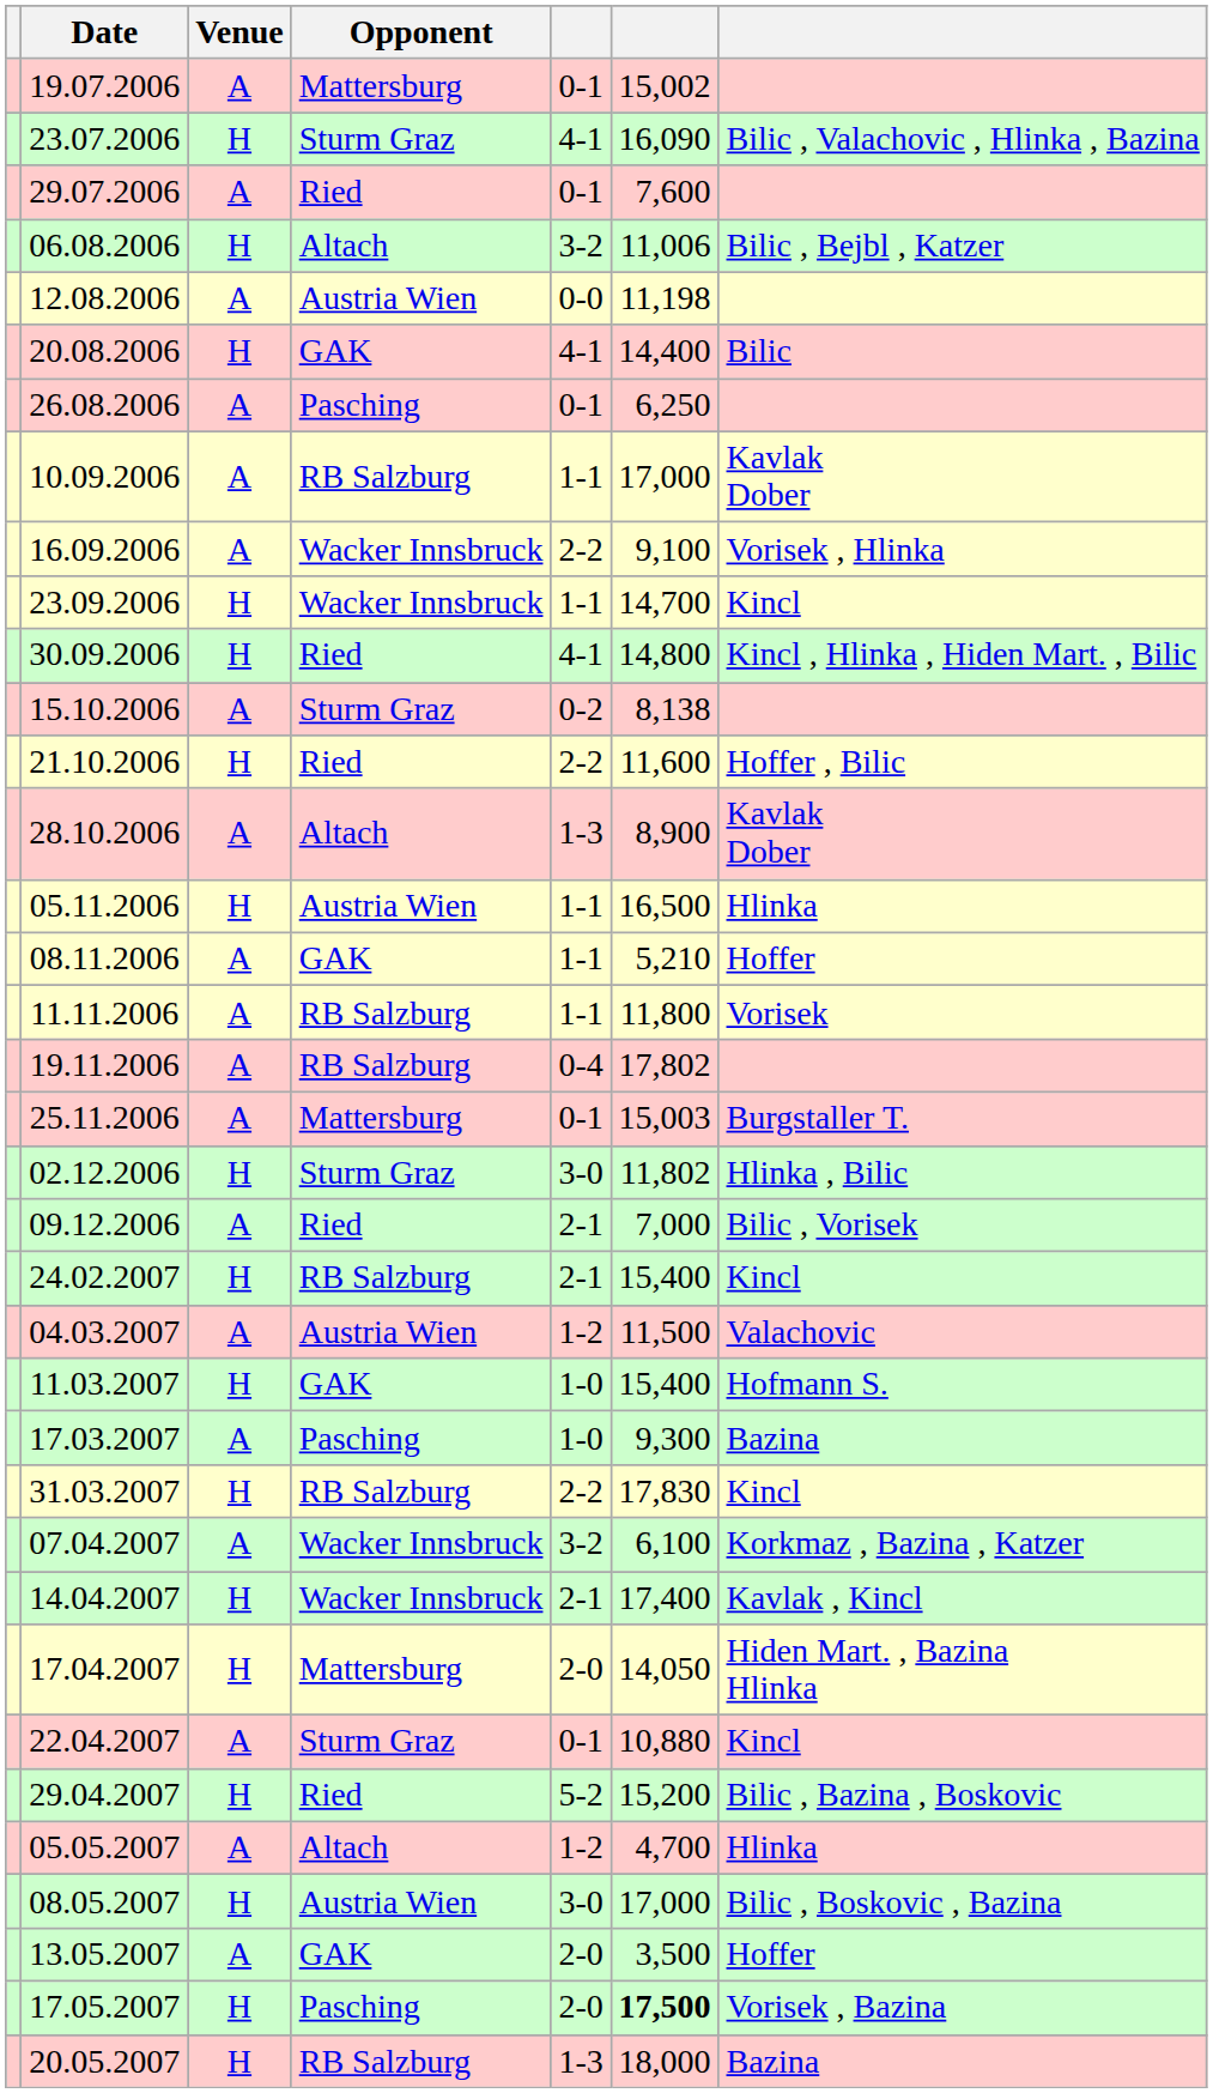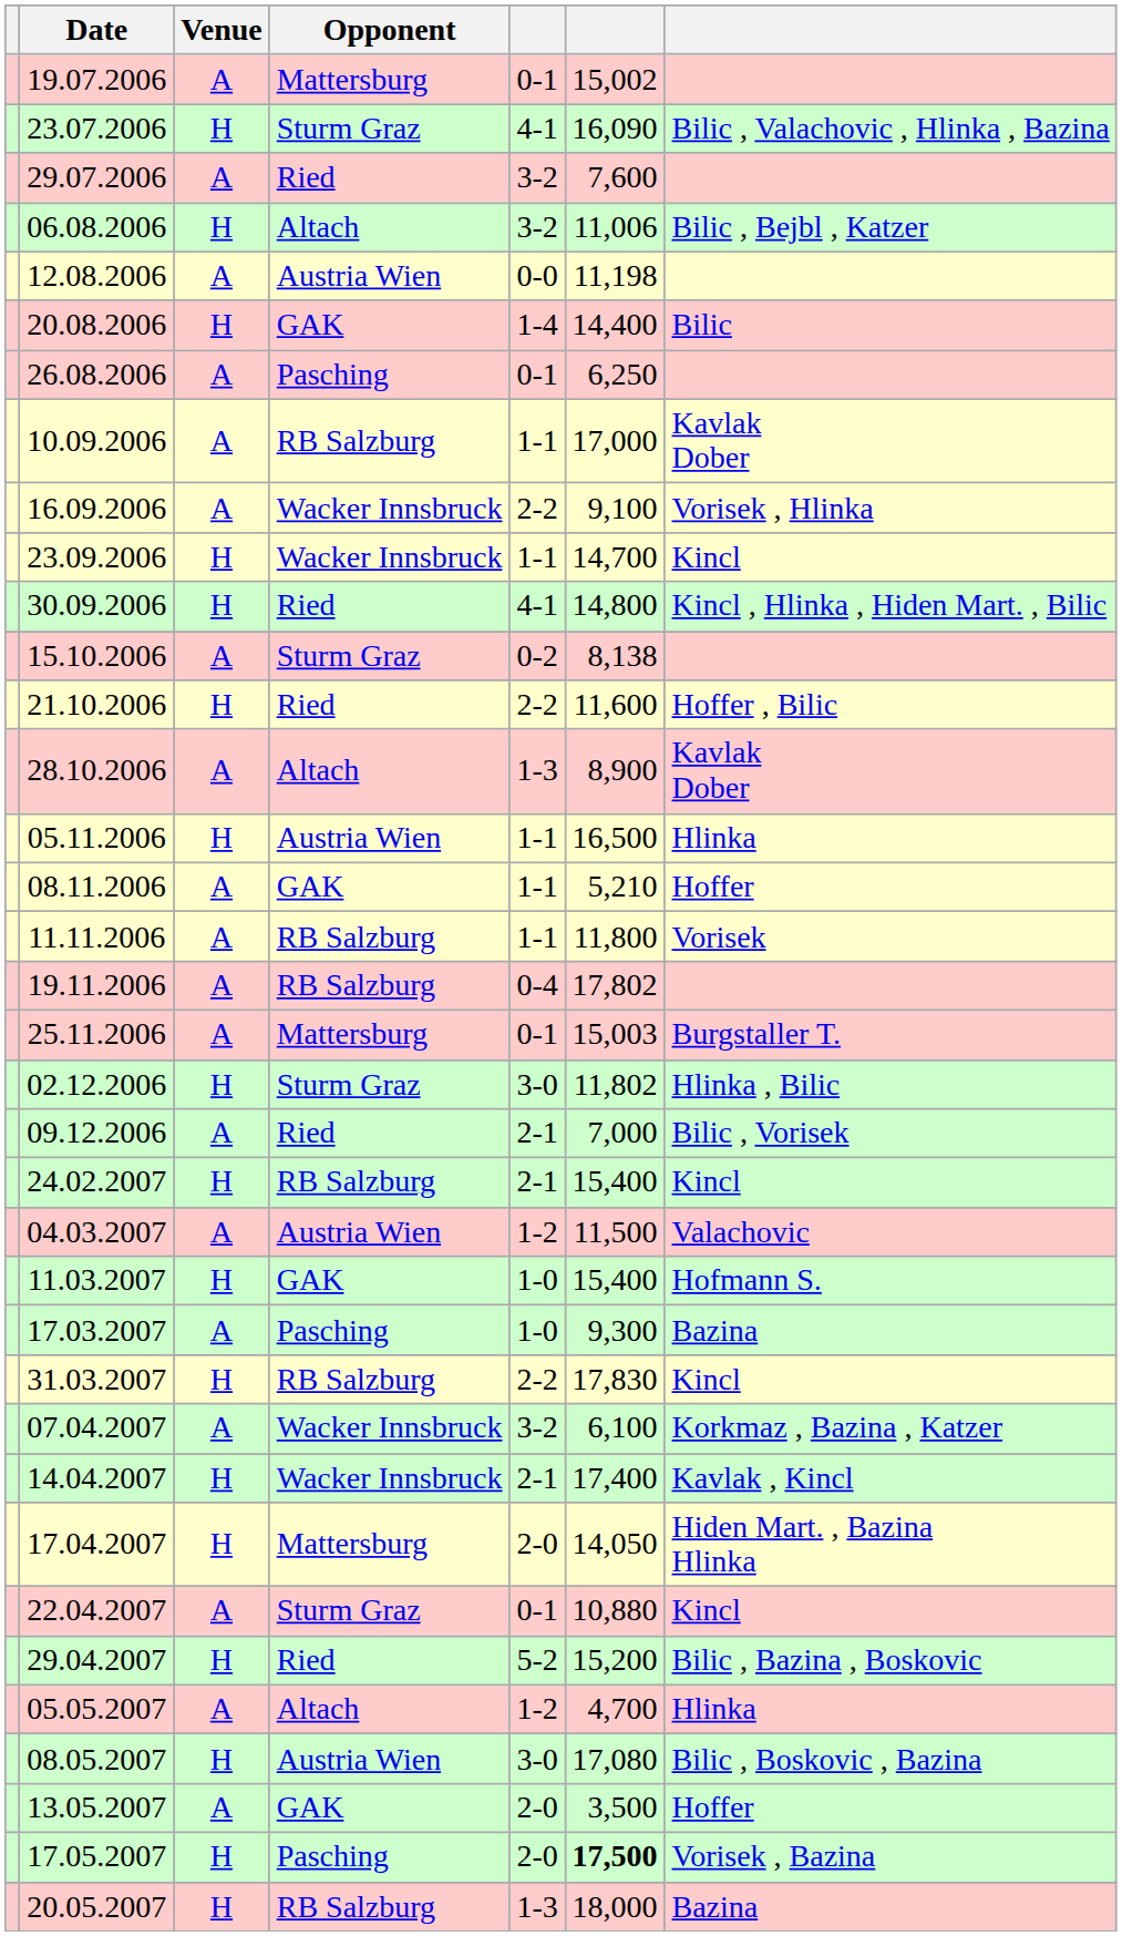 <table class="wikitable" Style="text-align: center">
 <tr>
 <th></th>
 <th>Date</th>
 <th>Venue</th>
 <th>Opponent</th>
 <th></th>
 <th></th>
 <th></th>
 </tr>
 <tr style="background:#fcc">
 <td></td>
 <td>19.07.2006</td>
 <td><a href='#'>A</a></td>
 <td align="left"><a href='#'>Mattersburg</a></td>
 <td>0-1</td>
 <td align="right">15,002</td>
 <td align="left"></td>
 </tr>
 <tr style="background:#cfc">
 <td></td>
 <td>23.07.2006</td>
 <td><a href='#'>H</a></td>
 <td align="left"><a href='#'>Sturm Graz</a></td>
 <td>4-1</td>
 <td align="right">16,090</td>
 <td align="left"><a href='#'>Bilic</a> , <a href='#'>Valachovic</a> , <a href='#'>Hlinka</a> , <a href='#'>Bazina</a> </td>
 </tr>
 <tr style="background:#fcc">
 <td></td>
 <td>29.07.2006</td>
 <td><a href='#'>A</a></td>
 <td align="left"><a href='#'>Ried</a></td>
-<td>0-1</td>
+<td>3-2</td>
 <td align="right">7,600</td>
 <td align="left"></td>
 </tr>
 <tr style="background:#cfc">
 <td></td>
 <td>06.08.2006</td>
 <td><a href='#'>H</a></td>
 <td align="left"><a href='#'>Altach</a></td>
 <td>3-2</td>
 <td align="right">11,006</td>
 <td align="left"><a href='#'>Bilic</a> , <a href='#'>Bejbl</a> , <a href='#'>Katzer</a> </td>
 </tr>
 <tr style="background:#ffc">
 <td></td>
 <td>12.08.2006</td>
 <td><a href='#'>A</a></td>
 <td align="left"><a href='#'>Austria Wien</a></td>
 <td>0-0</td>
 <td align="right">11,198</td>
 <td align="left"></td>
 </tr>
 <tr style="background:#fcc">
 <td></td>
 <td>20.08.2006</td>
 <td><a href='#'>H</a></td>
 <td align="left"><a href='#'>GAK</a></td>
-<td>4-1</td>
+<td>1-4</td>
 <td align="right">14,400</td>
 <td align="left"><a href='#'>Bilic</a> </td>
 </tr>
 <tr style="background:#fcc">
 <td></td>
 <td>26.08.2006</td>
 <td><a href='#'>A</a></td>
 <td align="left"><a href='#'>Pasching</a></td>
 <td>0-1</td>
 <td align="right">6,250</td>
 <td align="left"></td>
 </tr>
 <tr style="background:#ffc">
 <td></td>
 <td>10.09.2006</td>
 <td><a href='#'>A</a></td>
 <td align="left"><a href='#'>RB Salzburg</a></td>
 <td>1-1</td>
 <td align="right">17,000</td>
 <td align="left"><a href='#'>Kavlak</a>  <br> <a href='#'>Dober</a> </td>
 </tr>
 <tr style="background:#ffc">
 <td></td>
 <td>16.09.2006</td>
 <td><a href='#'>A</a></td>
 <td align="left"><a href='#'>Wacker Innsbruck</a></td>
 <td>2-2</td>
 <td align="right">9,100</td>
 <td align="left"><a href='#'>Vorisek</a> , <a href='#'>Hlinka</a> </td>
 </tr>
 <tr style="background:#ffc">
 <td></td>
 <td>23.09.2006</td>
 <td><a href='#'>H</a></td>
 <td align="left"><a href='#'>Wacker Innsbruck</a></td>
 <td>1-1</td>
 <td align="right">14,700</td>
 <td align="left"><a href='#'>Kincl</a> </td>
 </tr>
 <tr style="background:#cfc">
 <td></td>
 <td>30.09.2006</td>
 <td><a href='#'>H</a></td>
 <td align="left"><a href='#'>Ried</a></td>
 <td>4-1</td>
 <td align="right">14,800</td>
 <td align="left"><a href='#'>Kincl</a> , <a href='#'>Hlinka</a> , <a href='#'>Hiden Mart.</a> , <a href='#'>Bilic</a> </td>
 </tr>
 <tr style="background:#fcc">
 <td></td>
 <td>15.10.2006</td>
 <td><a href='#'>A</a></td>
 <td align="left"><a href='#'>Sturm Graz</a></td>
 <td>0-2</td>
 <td align="right">8,138</td>
 <td align="left"></td>
 </tr>
 <tr style="background:#ffc">
 <td></td>
 <td>21.10.2006</td>
 <td><a href='#'>H</a></td>
 <td align="left"><a href='#'>Ried</a></td>
 <td>2-2</td>
 <td align="right">11,600</td>
 <td align="left"><a href='#'>Hoffer</a> , <a href='#'>Bilic</a> </td>
 </tr>
 <tr style="background:#fcc">
 <td></td>
 <td>28.10.2006</td>
 <td><a href='#'>A</a></td>
 <td align="left"><a href='#'>Altach</a></td>
 <td>1-3</td>
 <td align="right">8,900</td>
 <td align="left"><a href='#'>Kavlak</a>  <br> <a href='#'>Dober</a> </td>
 </tr>
 <tr style="background:#ffc">
 <td></td>
 <td>05.11.2006</td>
 <td><a href='#'>H</a></td>
 <td align="left"><a href='#'>Austria Wien</a></td>
 <td>1-1</td>
 <td align="right">16,500</td>
 <td align="left"><a href='#'>Hlinka</a> </td>
 </tr>
 <tr style="background:#ffc">
 <td></td>
 <td>08.11.2006</td>
 <td><a href='#'>A</a></td>
 <td align="left"><a href='#'>GAK</a></td>
 <td>1-1</td>
 <td align="right">5,210</td>
 <td align="left"><a href='#'>Hoffer</a> </td>
 </tr>
 <tr style="background:#ffc">
 <td></td>
 <td>11.11.2006</td>
 <td><a href='#'>A</a></td>
 <td align="left"><a href='#'>RB Salzburg</a></td>
 <td>1-1</td>
 <td align="right">11,800</td>
 <td align="left"><a href='#'>Vorisek</a> </td>
 </tr>
 <tr style="background:#fcc">
 <td></td>
 <td>19.11.2006</td>
 <td><a href='#'>A</a></td>
 <td align="left"><a href='#'>RB Salzburg</a></td>
 <td>0-4</td>
 <td align="right">17,802</td>
 <td align="left"></td>
 </tr>
 <tr style="background:#fcc">
 <td></td>
 <td>25.11.2006</td>
 <td><a href='#'>A</a></td>
 <td align="left"><a href='#'>Mattersburg</a></td>
 <td>0-1</td>
 <td align="right">15,003</td>
 <td align="left"><a href='#'>Burgstaller T.</a> </td>
 </tr>
 <tr style="background:#cfc">
 <td></td>
 <td>02.12.2006</td>
 <td><a href='#'>H</a></td>
 <td align="left"><a href='#'>Sturm Graz</a></td>
 <td>3-0</td>
 <td align="right">11,802</td>
 <td align="left"><a href='#'>Hlinka</a>  , <a href='#'>Bilic</a> </td>
 </tr>
 <tr style="background:#cfc">
 <td></td>
 <td>09.12.2006</td>
 <td><a href='#'>A</a></td>
 <td align="left"><a href='#'>Ried</a></td>
 <td>2-1</td>
 <td align="right">7,000</td>
 <td align="left"><a href='#'>Bilic</a> , <a href='#'>Vorisek</a> </td>
 </tr>
 <tr style="background:#cfc">
 <td></td>
 <td>24.02.2007</td>
 <td><a href='#'>H</a></td>
 <td align="left"><a href='#'>RB Salzburg</a></td>
 <td>2-1</td>
 <td align="right">15,400</td>
 <td align="left"><a href='#'>Kincl</a>  </td>
 </tr>
 <tr style="background:#fcc">
 <td></td>
 <td>04.03.2007</td>
 <td><a href='#'>A</a></td>
 <td align="left"><a href='#'>Austria Wien</a></td>
 <td>1-2</td>
 <td align="right">11,500</td>
 <td align="left"><a href='#'>Valachovic</a> </td>
 </tr>
 <tr style="background:#cfc">
 <td></td>
 <td>11.03.2007</td>
 <td><a href='#'>H</a></td>
 <td align="left"><a href='#'>GAK</a></td>
 <td>1-0</td>
 <td align="right">15,400</td>
 <td align="left"><a href='#'>Hofmann S.</a> </td>
 </tr>
 <tr style="background:#cfc">
 <td></td>
 <td>17.03.2007</td>
 <td><a href='#'>A</a></td>
 <td align="left"><a href='#'>Pasching</a></td>
 <td>1-0</td>
 <td align="right">9,300</td>
 <td align="left"><a href='#'>Bazina</a> </td>
 </tr>
 <tr style="background:#ffc">
 <td></td>
 <td>31.03.2007</td>
 <td><a href='#'>H</a></td>
 <td align="left"><a href='#'>RB Salzburg</a></td>
 <td>2-2</td>
 <td align="right">17,830</td>
 <td align="left"><a href='#'>Kincl</a>  </td>
 </tr>
 <tr style="background:#cfc">
 <td></td>
 <td>07.04.2007</td>
 <td><a href='#'>A</a></td>
 <td align="left"><a href='#'>Wacker Innsbruck</a></td>
 <td>3-2</td>
 <td align="right">6,100</td>
 <td align="left"><a href='#'>Korkmaz</a> , <a href='#'>Bazina</a> , <a href='#'>Katzer</a> </td>
 </tr>
 <tr style="background:#cfc">
 <td></td>
 <td>14.04.2007</td>
 <td><a href='#'>H</a></td>
 <td align="left"><a href='#'>Wacker Innsbruck</a></td>
 <td>2-1</td>
 <td align="right">17,400</td>
 <td align="left"><a href='#'>Kavlak</a> , <a href='#'>Kincl</a> </td>
 </tr>
 <tr style="background:#ffc">
 <td></td>
 <td>17.04.2007</td>
 <td><a href='#'>H</a></td>
 <td align="left"><a href='#'>Mattersburg</a></td>
 <td>2-0</td>
 <td align="right">14,050</td>
 <td align="left"><a href='#'>Hiden Mart.</a> , <a href='#'>Bazina</a>  <br> <a href='#'>Hlinka</a> </td>
 </tr>
 <tr style="background:#fcc">
 <td></td>
 <td>22.04.2007</td>
 <td><a href='#'>A</a></td>
 <td align="left"><a href='#'>Sturm Graz</a></td>
 <td>0-1</td>
 <td align="right">10,880</td>
 <td align="left"><a href='#'>Kincl</a> </td>
 </tr>
 <tr style="background:#cfc">
 <td></td>
 <td>29.04.2007</td>
 <td><a href='#'>H</a></td>
 <td align="left"><a href='#'>Ried</a></td>
 <td>5-2</td>
 <td align="right">15,200</td>
 <td align="left"><a href='#'>Bilic</a>   , <a href='#'>Bazina</a> , <a href='#'>Boskovic</a> </td>
 </tr>
 <tr style="background:#fcc">
 <td></td>
 <td>05.05.2007</td>
 <td><a href='#'>A</a></td>
 <td align="left"><a href='#'>Altach</a></td>
 <td>1-2</td>
 <td align="right">4,700</td>
 <td align="left"><a href='#'>Hlinka</a> </td>
 </tr>
 <tr style="background:#cfc">
 <td></td>
 <td>08.05.2007</td>
 <td><a href='#'>H</a></td>
 <td align="left"><a href='#'>Austria Wien</a></td>
 <td>3-0</td>
-<td align="right">17,000</td>
+<td align="right">17,080</td>
 <td align="left"><a href='#'>Bilic</a> , <a href='#'>Boskovic</a> , <a href='#'>Bazina</a> </td>
 </tr>
 <tr style="background:#cfc">
 <td></td>
 <td>13.05.2007</td>
 <td><a href='#'>A</a></td>
 <td align="left"><a href='#'>GAK</a></td>
 <td>2-0</td>
 <td align="right">3,500</td>
 <td align="left"><a href='#'>Hoffer</a>  </td>
 </tr>
 <tr style="background:#cfc">
 <td></td>
 <td>17.05.2007</td>
 <td><a href='#'>H</a></td>
 <td align="left"><a href='#'>Pasching</a></td>
 <td>2-0</td>
 <td align="right"><strong>17,500</strong></td>
 <td align="left"><a href='#'>Vorisek</a> , <a href='#'>Bazina</a> </td>
 </tr>
 <tr style="background:#fcc">
 <td></td>
 <td>20.05.2007</td>
 <td><a href='#'>H</a></td>
 <td align="left"><a href='#'>RB Salzburg</a></td>
 <td>1-3</td>
 <td align="right">18,000</td>
 <td align="left"><a href='#'>Bazina</a> </td>
 </tr>
 </table>
